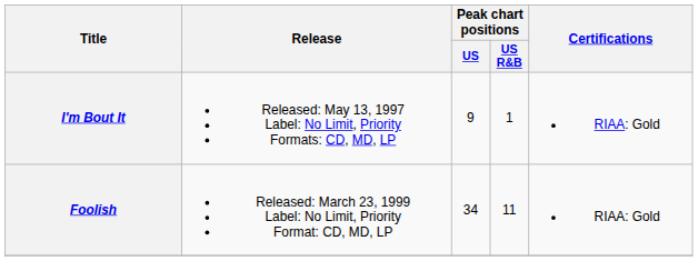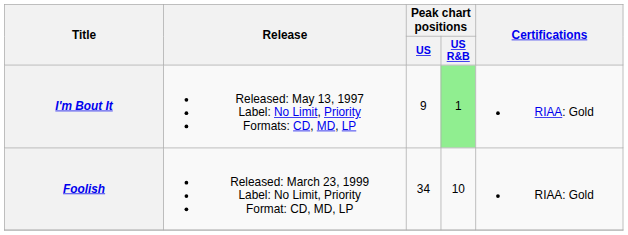 <table class="wikitable plainrowheaders" style="text-align:center;">
 <tr>
 <th scope="col" rowspan="2" style="width:13em;">Title</th>
 <th scope="col" rowspan="2" style="width:20em;">Release</th>
 <th scope="col" colspan="2">Peak chart positions</th>
 <th scope="col" rowspan="2" style="width:12em;"><a href='#'>Certifications</a></th>
 </tr>
 <tr>
 <th scope="col" style="width:2.8em;font-size:90%;"><a href='#'>US</a><br></th>
 <th scope="col" style="width:2.8em;font-size:90%;"><a href='#'>US<br>R&B</a><br></th>
 </tr>
 <tr>
 <th scope="row"><em><a href='#'>I'm Bout It</a></em></th>
 <td><br><ul><li>Released: May 13, 1997</li><li>Label: <a href='#'>No Limit</a>, <a href='#'>Priority</a></li><li>Formats: <a href='#'>CD</a>, <a href='#'>MD</a>, <a href='#'>LP</a></li></ul></td>
 <td>9</td>
-<td>1</td>
+<td style="background: lightgreen;">1</td>
 <td><br><ul><li><a href='#'>RIAA</a>: Gold</li></ul></td>
 </tr>
 <tr>
 <th scope="row"><em><a href='#'>Foolish</a></em></th>
 <td><br><ul><li>Released: March 23, 1999</li><li>Label: No Limit, Priority</li><li>Format: CD, MD, LP</li></ul></td>
 <td>34</td>
-<td>11</td>
+<td>10</td>
 <td><br><ul><li>RIAA: Gold</li></ul></td>
 </tr>
 <tr>
 </tr>
 </table>
